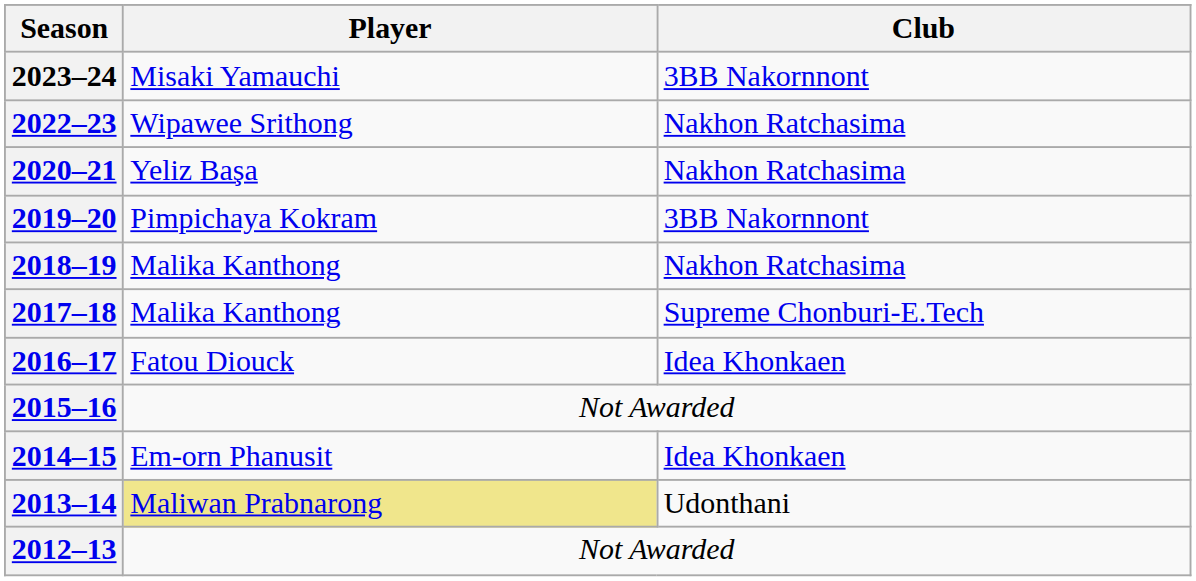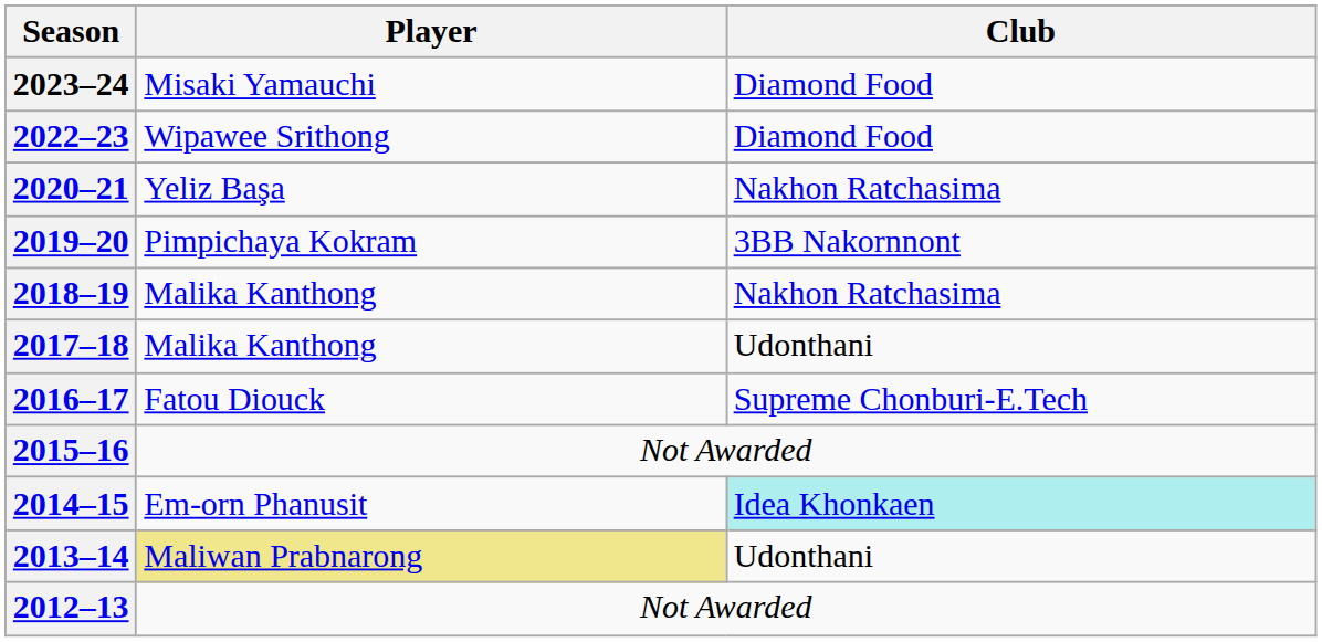 <table class=wikitable>
 <tr>
 <th>Season</th>
 <th width=45%>Player</th>
 <th width=45%>Club</th>
 </tr>
 <tr>
 <th>2023–24</th>
 <td> <a href='#'>Misaki Yamauchi</a></td>
-<td><a href='#'>3BB Nakornnont</a></td>
+<td><a href='#'>Diamond Food</a></td>
 </tr>
 <tr>
 <th><a href='#'>2022–23</a></th>
 <td> <a href='#'>Wipawee Srithong</a></td>
-<td><a href='#'>Nakhon Ratchasima</a></td>
+<td><a href='#'>Diamond Food</a></td>
 </tr>
 <tr>
 <th><a href='#'>2020–21</a></th>
 <td> <a href='#'>Yeliz Başa</a></td>
 <td><a href='#'>Nakhon Ratchasima</a></td>
 </tr>
 <tr>
 <th><a href='#'>2019–20</a></th>
 <td> <a href='#'>Pimpichaya Kokram</a></td>
 <td><a href='#'>3BB Nakornnont</a></td>
 </tr>
 <tr>
 <th><a href='#'>2018–19</a></th>
 <td> <a href='#'>Malika Kanthong</a></td>
 <td><a href='#'>Nakhon Ratchasima</a></td>
 </tr>
 <tr>
 <th><a href='#'>2017–18</a></th>
 <td> <a href='#'>Malika Kanthong</a></td>
-<td><a href='#'>Supreme Chonburi-E.Tech</a></td>
+<td>Udonthani</td>
 </tr>
 <tr>
 <th><a href='#'>2016–17</a></th>
 <td> <a href='#'>Fatou Diouck</a></td>
-<td><a href='#'>Idea Khonkaen</a></td>
+<td><a href='#'>Supreme Chonburi-E.Tech</a></td>
 </tr>
 <tr>
 <th><a href='#'>2015–16</a></th>
 <td colspan=2 align=center><em>Not Awarded</em></td>
 </tr>
 <tr>
 <th><a href='#'>2014–15</a></th>
 <td> <a href='#'>Em-orn Phanusit</a></td>
-<td><a href='#'>Idea Khonkaen</a></td>
+<td style="background: paleturquoise;"><a href='#'>Idea Khonkaen</a></td>
 </tr>
 <tr>
 <th><a href='#'>2013–14</a></th>
 <td style="background: khaki;"> <a href='#'>Maliwan Prabnarong</a></td>
 <td>Udonthani</td>
 </tr>
 <tr>
 <th><a href='#'>2012–13</a></th>
 <td colspan=2 align=center><em>Not Awarded</em></td>
 </tr>
 </table>
